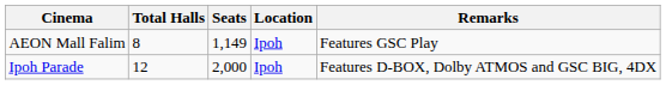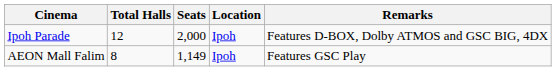 <table class="wikitable">
 <tr>
 <th>Cinema</th>
 <th>Total Halls</th>
 <th>Seats</th>
 <th>Location</th>
 <th>Remarks</th>
 </tr>
 <tr>
+<td><a href='#'>Ipoh Parade</a></td>
+<td>12</td>
+<td>2,000</td>
+<td><a href='#'>Ipoh</a></td>
+<td>Features D-BOX, Dolby ATMOS and GSC BIG, 4DX</td>
+</tr>
+<tr>
 <td>AEON Mall Falim</td>
 <td>8</td>
 <td>1,149</td>
 <td><a href='#'>Ipoh</a></td>
 <td>Features GSC Play</td>
 </tr>
-<tr>
-<td><a href='#'>Ipoh Parade</a></td>
-<td>12</td>
-<td>2,000</td>
-<td><a href='#'>Ipoh</a></td>
-<td>Features D-BOX, Dolby ATMOS and GSC BIG, 4DX</td>
-</tr>
 </table>
